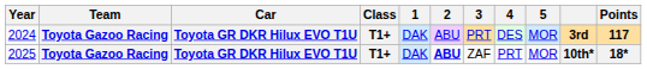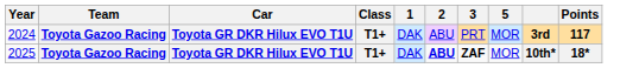 <table class="wikitable" style="text-align:center; font-size:90%">
 <tr>
 <th>Year</th>
 <th>Team</th>
 <th>Car</th>
 <th>Class</th>
 <th>1</th>
 <th>2</th>
 <th>3</th>
-<th>4</th>
 <th>5</th>
 <th></th>
 <th>Points</th>
 </tr>
 <tr>
 <td><a href='#'>2024</a></td>
 <th><a href='#'>Toyota Gazoo Racing</a></th>
 <th><a href='#'>Toyota GR DKR Hilux EVO T1U</a></th>
 <th>T1+</th>
 <td style="background:#CFEAFF;"><a href='#'>DAK</a><br></td>
 <td style="background:#EFCFFF;"><a href='#'>ABU</a><br></td>
 <td style="background:#FFDF9F;"><a href='#'>PRT</a><br></td>
-<td style="background:#DFFFDF;"><a href='#'>DES</a><br></td>
 <td style="background:#CFEAFF;"><a href='#'>MOR</a><br></td>
 <th style="background:#FFDF9F;">3rd</th>
 <th style="background:#FFDF9F;">117</th>
 </tr>
 <tr>
 <td><a href='#'>2025</a></td>
 <th><a href='#'>Toyota Gazoo Racing</a></th>
 <th><a href='#'>Toyota GR DKR Hilux EVO T1U</a></th>
 <th>T1+</th>
 <td style="background:#CFEAFF;"><a href='#'>DAK</a><br></td>
 <td style="background:#;"><strong><a href='#'>ABU</a></strong></td>
-<td style="background:#;">ZAF</td>
-<td style="background:#;"><a href='#'>PRT</a></td>
+<td style="background:#;"><strong>ZAF</strong></td>
 <td style="background:#;"><a href='#'>MOR</a></td>
 <th>10th*</th>
 <th>18*</th>
 </tr>
 </table>
